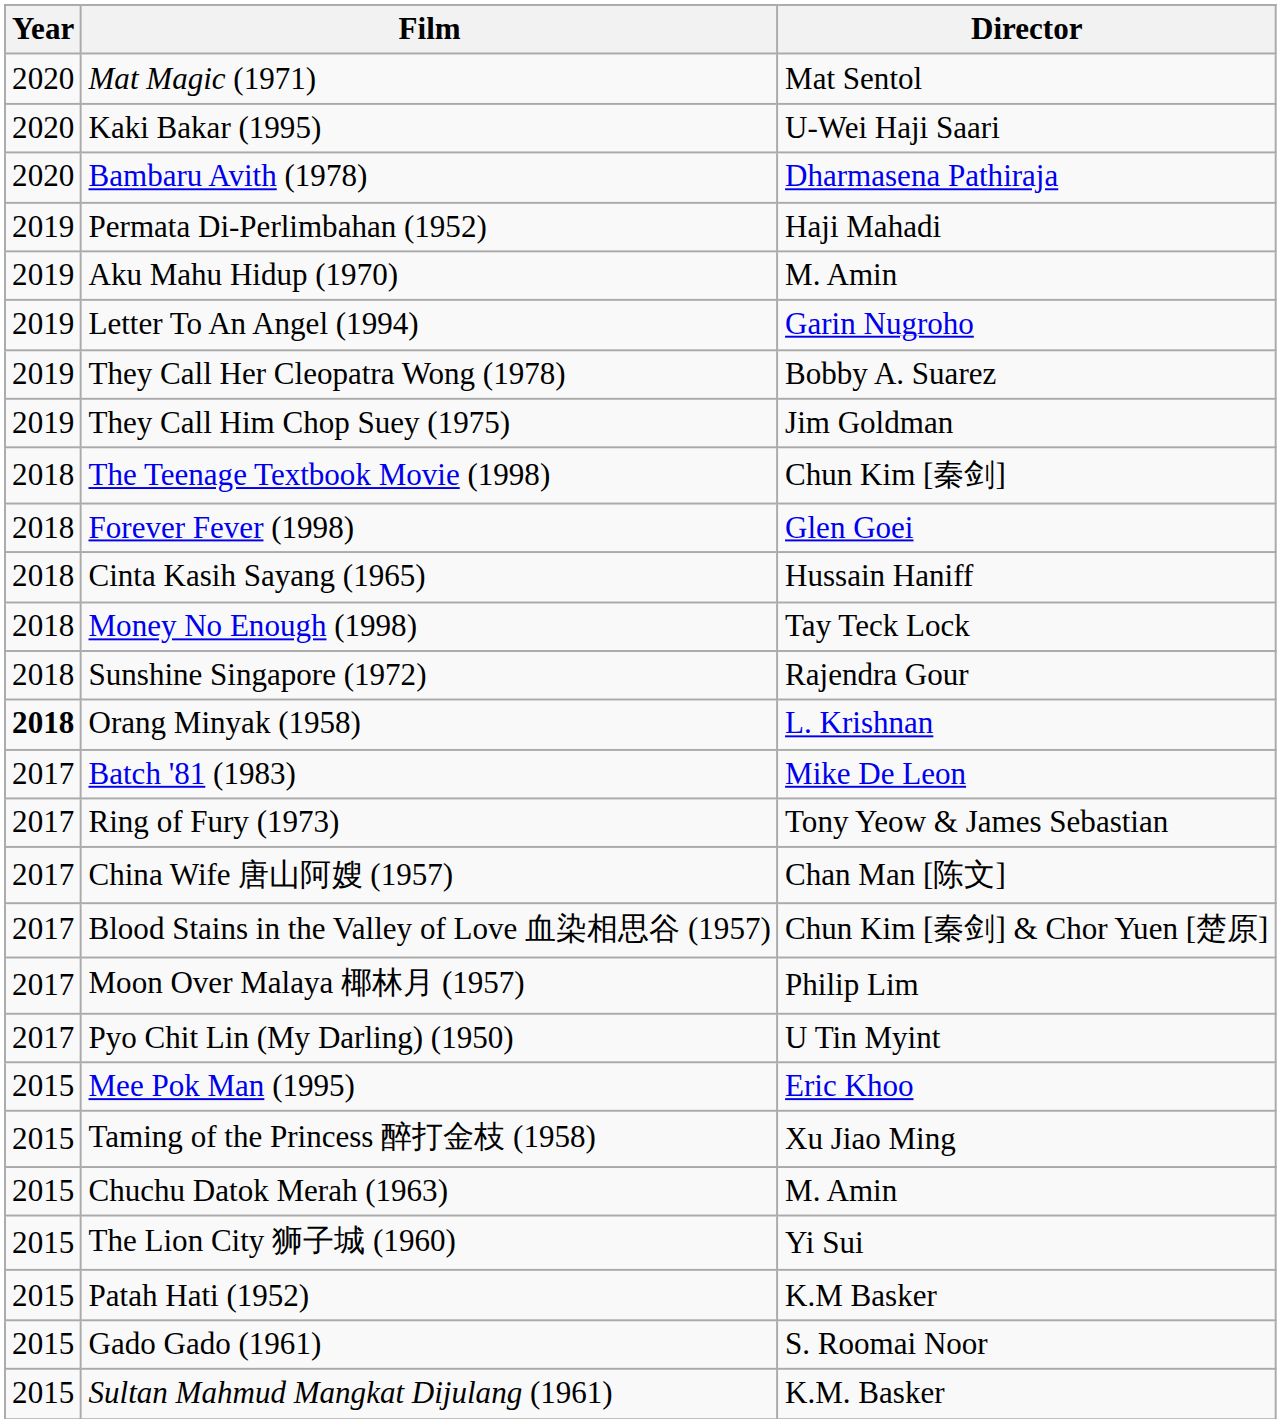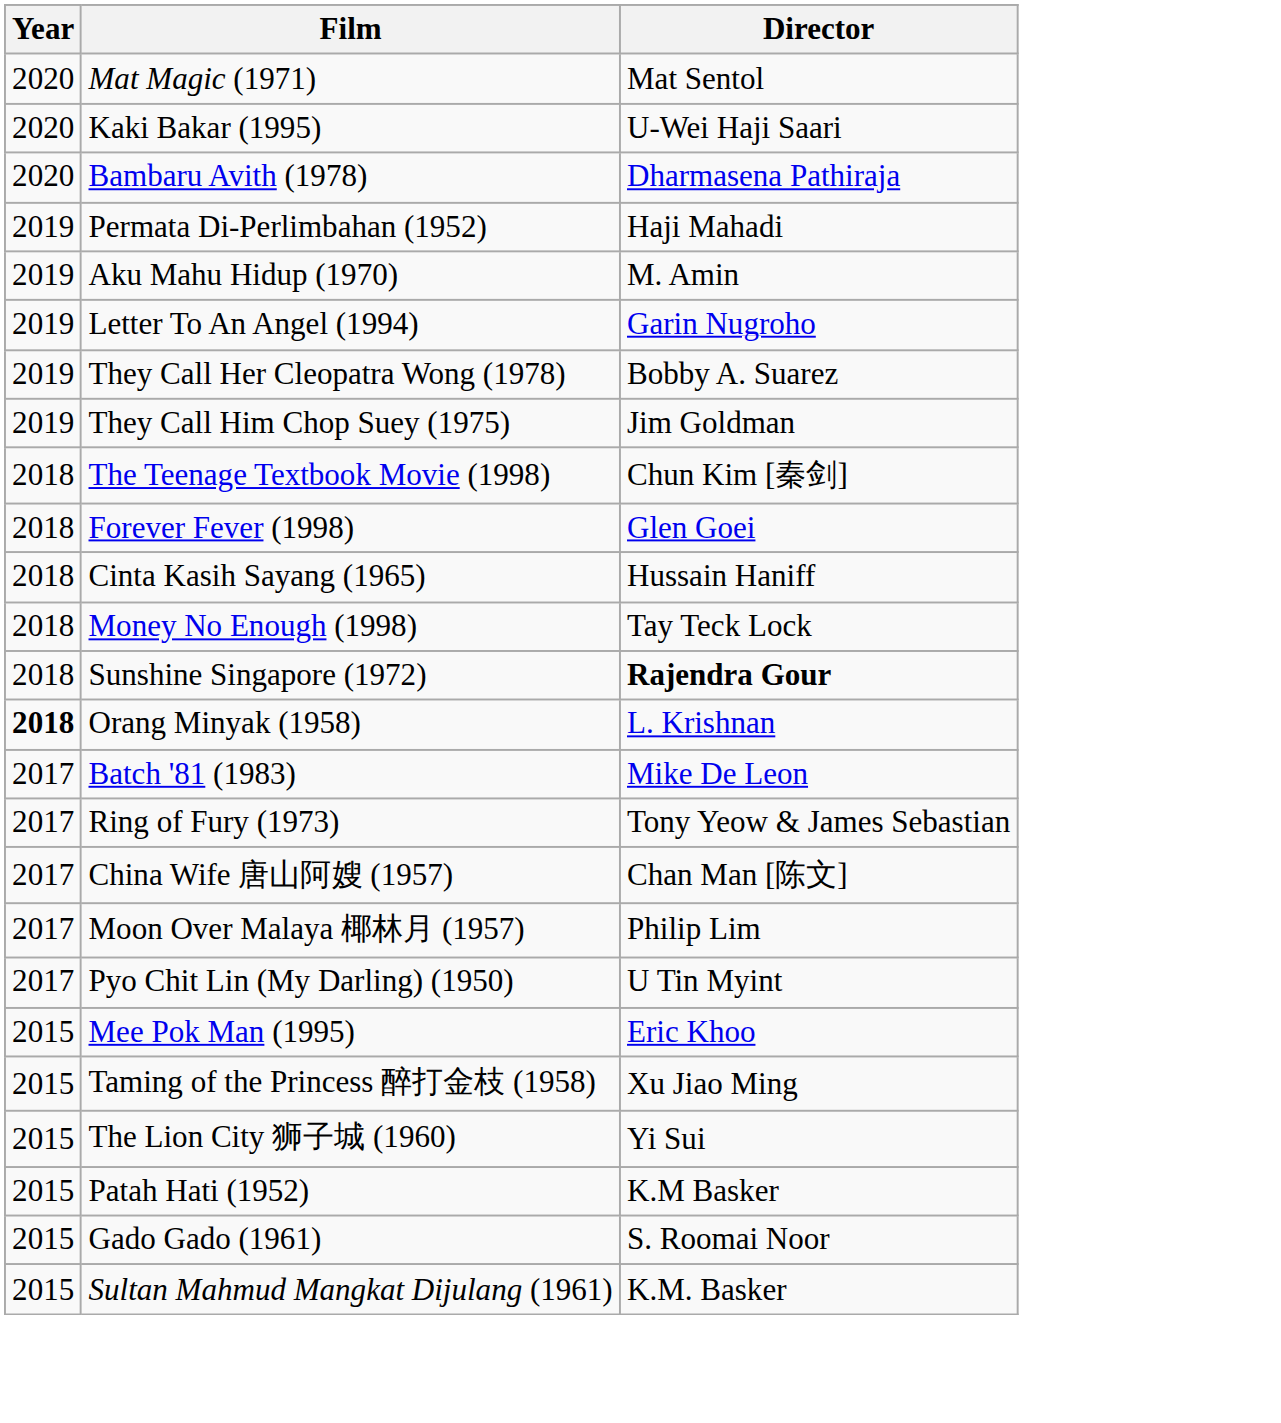 <table class="wikitable sortable mw-collapsible">
 <tr>
 <th>Year</th>
 <th>Film</th>
 <th>Director</th>
 </tr>
 <tr>
 <td>2020</td>
 <td><em>Mat Magic</em> (1971)</td>
 <td>Mat Sentol</td>
 </tr>
 <tr>
 <td>2020</td>
 <td>Kaki Bakar (1995)</td>
 <td>U-Wei Haji Saari</td>
 </tr>
 <tr>
 <td>2020</td>
 <td><a href='#'>Bambaru Avith</a> (1978)</td>
 <td><a href='#'>Dharmasena Pathiraja</a></td>
 </tr>
 <tr>
 <td>2019</td>
 <td>Permata Di-Perlimbahan (1952)</td>
 <td>Haji Mahadi</td>
 </tr>
 <tr>
 <td>2019</td>
 <td>Aku Mahu Hidup (1970)</td>
 <td>M. Amin</td>
 </tr>
 <tr>
 <td>2019</td>
 <td>Letter To An Angel (1994)</td>
 <td><a href='#'>Garin Nugroho</a></td>
 </tr>
 <tr>
 <td>2019</td>
 <td>They Call Her Cleopatra Wong (1978)</td>
 <td>Bobby A. Suarez</td>
 </tr>
 <tr>
 <td>2019</td>
 <td>They Call Him Chop Suey (1975)</td>
 <td>Jim Goldman</td>
 </tr>
 <tr>
 <td>2018</td>
 <td><a href='#'>The Teenage Textbook Movie</a> (1998)</td>
 <td>Chun Kim [秦剑]</td>
 </tr>
 <tr>
 <td>2018</td>
 <td><a href='#'>Forever Fever</a> (1998)</td>
 <td><a href='#'>Glen Goei</a></td>
 </tr>
 <tr>
 <td>2018</td>
 <td>Cinta Kasih Sayang (1965)</td>
 <td>Hussain Haniff</td>
 </tr>
 <tr>
 <td>2018</td>
 <td><a href='#'>Money No Enough</a> (1998)</td>
 <td>Tay Teck Lock</td>
 </tr>
 <tr>
 <td>2018</td>
 <td>Sunshine Singapore (1972)</td>
-<td>Rajendra Gour</td>
+<td><strong>Rajendra Gour</strong></td>
 </tr>
 <tr>
 <td><strong>2018</strong></td>
 <td>Orang Minyak (1958)</td>
 <td><a href='#'>L. Krishnan</a></td>
 </tr>
 <tr>
 <td>2017</td>
 <td><a href='#'>Batch '81</a> (1983)</td>
 <td><a href='#'>Mike De Leon</a></td>
 </tr>
 <tr>
 <td>2017</td>
 <td>Ring of Fury (1973)</td>
 <td>Tony Yeow & James Sebastian</td>
 </tr>
 <tr>
 <td>2017</td>
 <td>China Wife 唐山阿嫂 (1957)</td>
 <td>Chan Man [陈文]</td>
 </tr>
 <tr>
 <td>2017</td>
-<td>Blood Stains in the Valley of Love 血染相思谷 (1957)</td>
-<td>Chun Kim [秦剑] & Chor Yuen [楚原]</td>
-</tr>
-<tr>
-<td>2017</td>
 <td>Moon Over Malaya 椰林月 (1957)</td>
 <td>Philip Lim</td>
 </tr>
 <tr>
 <td>2017</td>
 <td>Pyo Chit Lin (My Darling) (1950)</td>
 <td>U Tin Myint</td>
 </tr>
 <tr>
 <td>2015</td>
 <td><a href='#'>Mee Pok Man</a> (1995)</td>
 <td><a href='#'>Eric Khoo</a></td>
 </tr>
 <tr>
 <td>2015</td>
 <td>Taming of the Princess 醉打金枝 (1958)</td>
 <td>Xu Jiao Ming</td>
-</tr>
-<tr>
-<td>2015</td>
-<td>Chuchu Datok Merah (1963)</td>
-<td>M. Amin</td>
 </tr>
 <tr>
 <td>2015</td>
 <td>The Lion City 狮子城 (1960)</td>
 <td>Yi Sui</td>
 </tr>
 <tr>
 <td>2015</td>
 <td>Patah Hati (1952)</td>
 <td>K.M Basker</td>
 </tr>
 <tr>
 <td>2015</td>
 <td>Gado Gado (1961)</td>
 <td>S. Roomai Noor</td>
 </tr>
 <tr>
 <td>2015</td>
 <td><em>Sultan Mahmud Mangkat Dijulang</em> (1961)</td>
 <td>K.M. Basker</td>
 </tr>
 </table>
